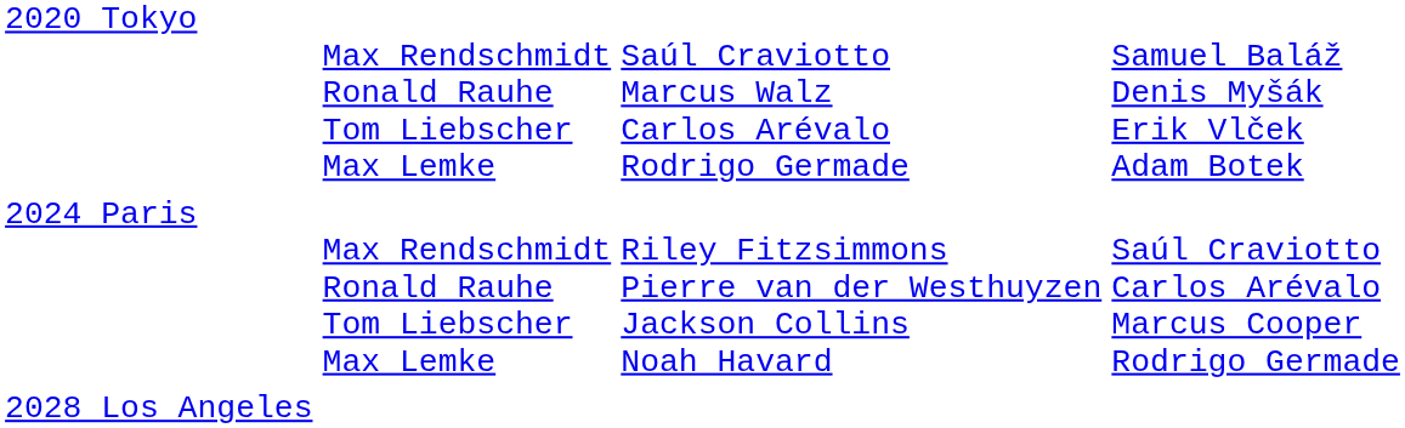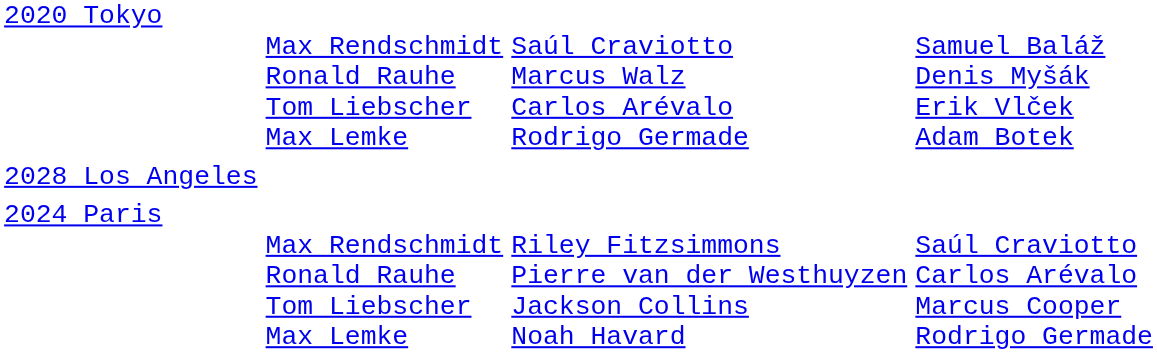 <table>
 <tr valign="top">
 <td><a href='#'>2020 Tokyo</a><br></td>
 <td><br><a href='#'>Max Rendschmidt</a><br><a href='#'>Ronald Rauhe</a><br><a href='#'>Tom Liebscher</a><br><a href='#'>Max Lemke</a></td>
 <td><br><a href='#'>Saúl Craviotto</a><br><a href='#'>Marcus Walz</a><br><a href='#'>Carlos Arévalo</a><br><a href='#'>Rodrigo Germade</a></td>
 <td><br><a href='#'>Samuel Baláž</a><br><a href='#'>Denis Myšák</a><br><a href='#'>Erik Vlček</a><br><a href='#'>Adam Botek</a></td>
+</tr>
+<tr>
+<td><a href='#'>2028 Los Angeles</a><br></td>
+<td></td>
+<td></td>
+<td></td>
 </tr>
 <tr valign="top">
 <td><a href='#'>2024 Paris</a> <br></td>
 <td><br><a href='#'>Max Rendschmidt</a><br><a href='#'>Ronald Rauhe</a><br><a href='#'>Tom Liebscher</a><br><a href='#'>Max Lemke</a></td>
 <td><br><a href='#'>Riley Fitzsimmons</a><br><a href='#'>Pierre van der Westhuyzen</a><br><a href='#'>Jackson Collins</a><br><a href='#'>Noah Havard</a></td>
 <td><br><a href='#'>Saúl Craviotto</a><br><a href='#'>Carlos Arévalo</a><br><a href='#'>Marcus Cooper</a><br><a href='#'>Rodrigo Germade</a></td>
 </tr>
 <tr>
-<td><a href='#'>2028 Los Angeles</a><br></td>
-<td></td>
-<td></td>
-<td></td>
-</tr>
-<tr>
 </tr>
 </table>
